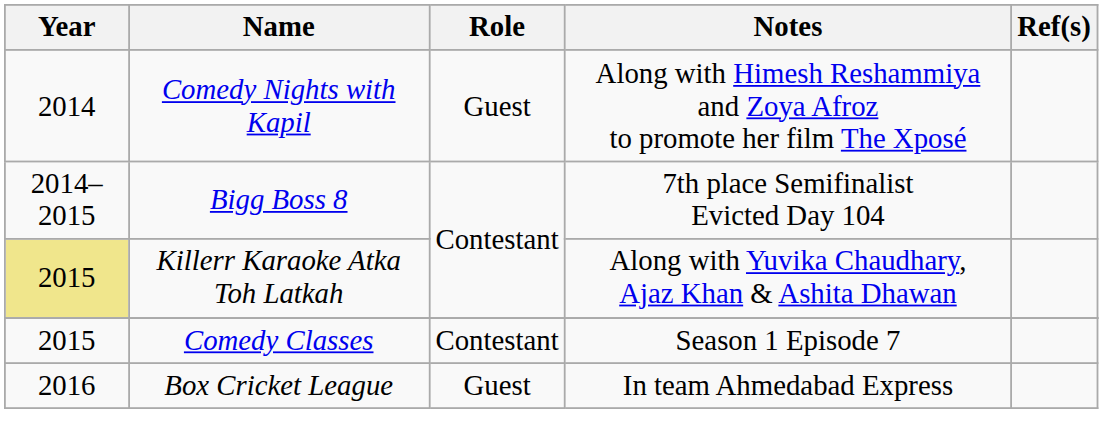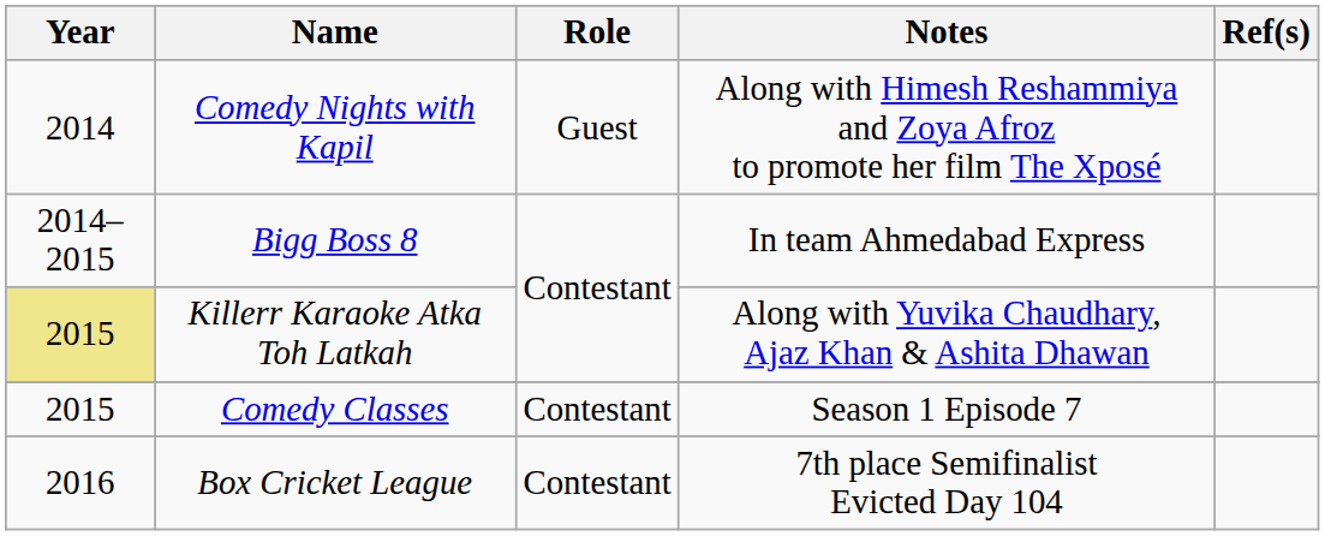 <table class="wikitable" style="text-align:center;">
 <tr>
 <th>Year</th>
 <th>Name</th>
 <th>Role</th>
 <th>Notes</th>
 <th>Ref(s)</th>
 </tr>
 <tr>
 <td>2014</td>
 <td><em><a href='#'>Comedy Nights with Kapil</a></em></td>
 <td>Guest</td>
 <td>Along with <a href='#'>Himesh Reshammiya</a> and <a href='#'>Zoya Afroz</a><br>to promote her film <a href='#'>The Xposé</a></td>
 <td style="text-align:center;"></td>
 </tr>
 <tr>
 <td>2014–2015</td>
 <td><em><a href='#'>Bigg Boss 8</a></em></td>
 <td rowspan="2">Contestant</td>
-<td>7th place Semifinalist<br>Evicted Day 104</td>
+<td>In team Ahmedabad Express</td>
 <td style="text-align:center;"></td>
 </tr>
 <tr>
 <td style="background: khaki;">2015</td>
 <td><em>Killerr Karaoke Atka Toh Latkah</em></td>
 <td>Along with <a href='#'>Yuvika Chaudhary</a>,<br><a href='#'>Ajaz Khan</a> & <a href='#'>Ashita Dhawan</a></td>
 <td style="text-align:center;"></td>
 </tr>
 <tr>
 </tr>
 <tr>
 <td>2015</td>
 <td><em><a href='#'>Comedy Classes</a></em></td>
 <td>Contestant</td>
 <td>Season 1 Episode 7</td>
 <td style="text-align:center;"></td>
 </tr>
 <tr>
 <td>2016</td>
 <td><em>Box Cricket League</em></td>
-<td>Guest</td>
-<td>In team Ahmedabad Express</td>
+<td>Contestant</td>
+<td>7th place Semifinalist<br>Evicted Day 104</td>
 <td style="text-align:center;"></td>
 </tr>
 </table>
